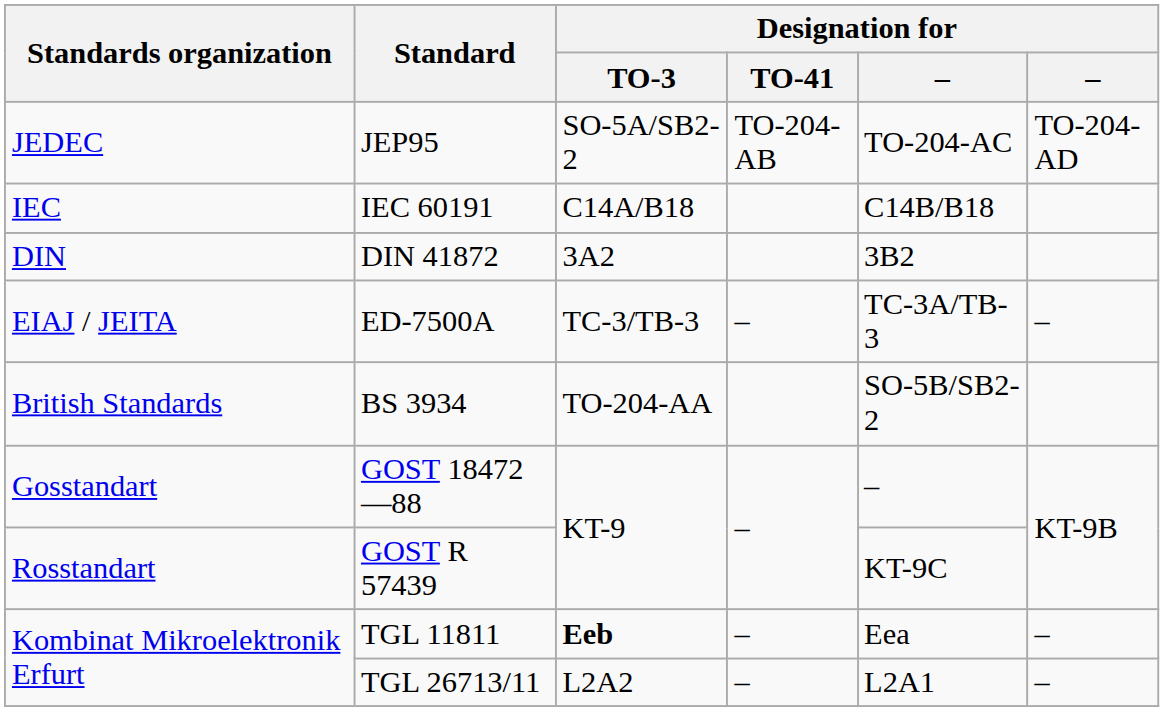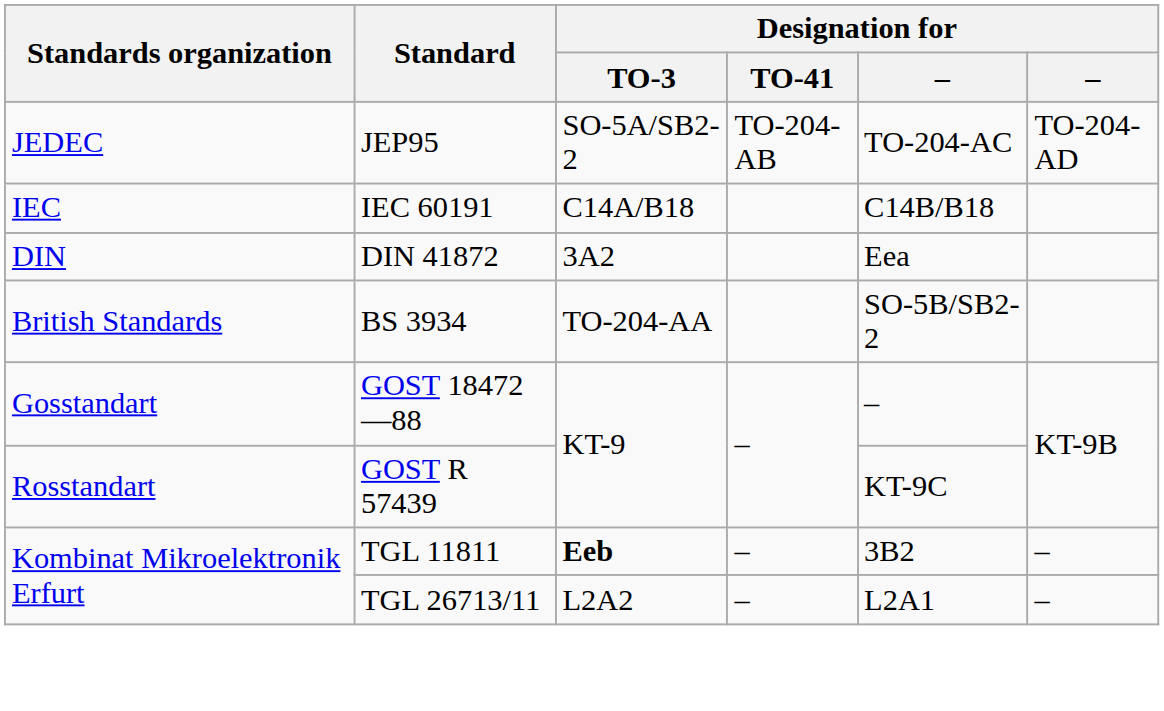 <table class="wikitable sortable">
 <tr>
 <th rowspan=2>Standards organization</th>
 <th rowspan=2>Standard</th>
 <th colspan=4>Designation for</th>
 </tr>
 <tr>
 <th>TO-3</th>
 <th>TO-41</th>
 <th>–</th>
 <th>–</th>
 </tr>
 <tr>
 <td><a href='#'>JEDEC</a></td>
 <td>JEP95</td>
 <td>SO-5A/SB2-2</td>
 <td>TO-204-AB</td>
 <td>TO-204-AC</td>
 <td>TO-204-AD</td>
 </tr>
 <tr>
 <td><a href='#'>IEC</a></td>
 <td>IEC 60191</td>
 <td>C14A/B18</td>
 <td></td>
 <td>C14B/B18</td>
 <td></td>
 </tr>
 <tr>
 <td><a href='#'>DIN</a></td>
 <td>DIN 41872</td>
 <td>3A2</td>
 <td></td>
-<td>3B2</td>
+<td>Eea</td>
 <td></td>
-</tr>
-<tr>
-<td><a href='#'>EIAJ</a> / <a href='#'>JEITA</a></td>
-<td>ED-7500A</td>
-<td>TC-3/TB-3</td>
-<td>–</td>
-<td>TC-3A/TB-3</td>
-<td>–</td>
 </tr>
 <tr>
 <td><a href='#'>British Standards</a></td>
 <td>BS 3934</td>
 <td>TO-204-AA</td>
 <td></td>
 <td>SO-5B/SB2-2</td>
 <td></td>
 </tr>
 <tr>
 <td><a href='#'>Gosstandart</a></td>
 <td><a href='#'>GOST</a> 18472—88</td>
 <td rowspan=2>KT-9</td>
 <td rowspan=2>–</td>
 <td>–</td>
 <td rowspan=2>KT-9B</td>
 </tr>
 <tr>
 <td><a href='#'>Rosstandart</a></td>
 <td><a href='#'>GOST</a> R 57439</td>
 <td>KT-9C</td>
 </tr>
 <tr>
 <td rowspan=2><a href='#'>Kombinat Mikroelektronik Erfurt</a></td>
 <td>TGL 11811</td>
 <td><strong>Eeb</strong></td>
 <td>–</td>
-<td>Eea</td>
+<td>3B2</td>
 <td>–</td>
 </tr>
 <tr>
 <td>TGL 26713/11</td>
 <td>L2A2</td>
 <td>–</td>
 <td>L2A1</td>
 <td>–</td>
 </tr>
 </table>
